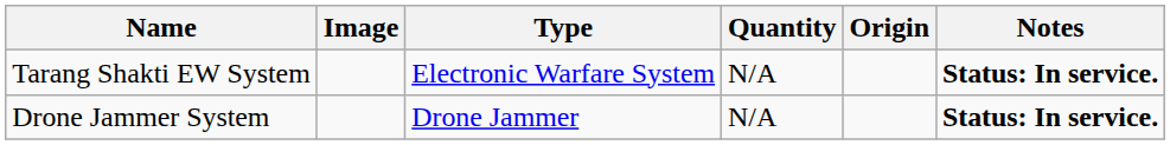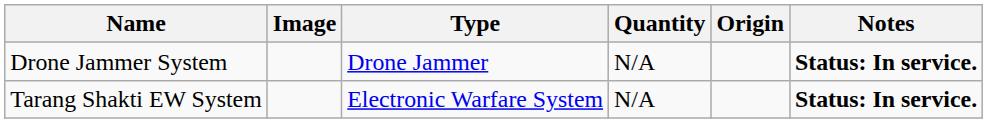 <table class="wikitable">
 <tr>
 <th>Name</th>
 <th>Image</th>
 <th>Type</th>
 <th>Quantity</th>
 <th>Origin</th>
 <th>Notes</th>
 </tr>
 <tr>
+<td>Drone Jammer System</td>
+<td></td>
+<td><a href='#'>Drone Jammer</a></td>
+<td>N/A</td>
+<td></td>
+<td><strong>Status: In service.</strong></td>
+</tr>
+<tr>
 <td>Tarang Shakti EW System</td>
 <td></td>
 <td><a href='#'>Electronic Warfare System</a></td>
 <td>N/A</td>
 <td></td>
 <td><strong>Status: In service.</strong></td>
 </tr>
-<tr>
-<td>Drone Jammer System</td>
-<td></td>
-<td><a href='#'>Drone Jammer</a></td>
-<td>N/A</td>
-<td></td>
-<td><strong>Status: In service.</strong></td>
-</tr>
 </table>
